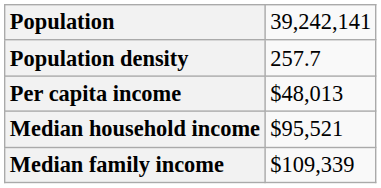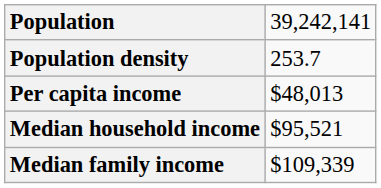 <table class="wikitable">
 <tr>
 <th scope="row" style="text-align: left;">Population</th>
 <td>39,242,141</td>
 </tr>
 <tr>
 <th scope="row" style="text-align: left;">Population density</th>
-<td>257.7</td>
+<td>253.7</td>
 </tr>
 <tr>
 <th scope="row" style="text-align: left;">Per capita income</th>
 <td>$48,013</td>
 </tr>
 <tr>
 <th scope="row" style="text-align: left;">Median household income</th>
 <td>$95,521</td>
 </tr>
 <tr>
 <th scope="row" style="text-align: left;">Median family income</th>
 <td>$109,339</td>
 </tr>
 </table>
